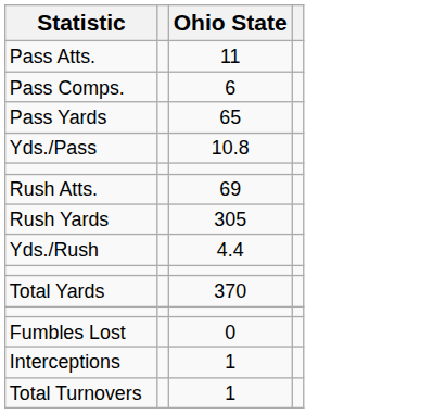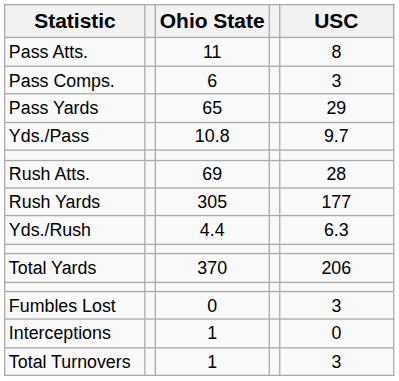 <table class="wikitable">
 <tr>
 <th scope="col" align="left" width="100px">Statistic</th>
 <th></th>
 <th scope="col" text-align="center" width="80px">Ohio State</th>
 <th></th>
+<th scope="col" text-align="center" width="80px">USC</th>
 </tr>
 <tr>
 <td style="font-size:85%;">Pass Atts.</td>
 <td></td>
 <td style="text-align: center; font-size:85%;">11</td>
 <td></td>
+<td style="text-align: center; font-size:85%;">8</td>
 </tr>
 <tr>
 <td style="font-size:85%;">Pass Comps.</td>
 <td></td>
 <td style="text-align: center; font-size:85%;">6</td>
 <td></td>
+<td style="text-align: center; font-size:85%;">3</td>
 </tr>
 <tr>
 <td style="font-size:85%;">Pass Yards</td>
 <td></td>
 <td style="text-align: center; font-size:85%;">65</td>
 <td></td>
+<td style="text-align: center; font-size:85%;">29</td>
 </tr>
 <tr>
 <td style="font-size:85%;">Yds./Pass</td>
 <td></td>
 <td style="text-align: center; font-size:85%;">10.8</td>
 <td></td>
+<td style="text-align: center; font-size:85%;">9.7</td>
 </tr>
 <tr>
+<td></td>
 <td></td>
 <td></td>
 <td></td>
 <td></td>
 </tr>
 <tr>
 <td style="font-size:85%;">Rush Atts.</td>
 <td></td>
 <td style="text-align: center; font-size:85%;">69</td>
 <td></td>
+<td style="text-align: center; font-size:85%;">28</td>
 </tr>
 <tr>
 <td style="font-size:85%;">Rush Yards</td>
 <td></td>
 <td style="text-align: center; font-size:85%;">305</td>
 <td></td>
+<td style="text-align: center; font-size:85%;">177</td>
 </tr>
 <tr>
 <td style="font-size:85%;">Yds./Rush</td>
 <td></td>
 <td style="text-align: center; font-size:85%;">4.4</td>
 <td></td>
+<td style="text-align: center; font-size:85%;">6.3</td>
 </tr>
 <tr>
+<td></td>
 <td></td>
 <td></td>
 <td></td>
 <td></td>
 </tr>
 <tr>
 <td style="font-size:85%;">Total Yards</td>
 <td></td>
 <td style="text-align: center; font-size:85%;">370</td>
 <td></td>
+<td style="text-align: center; font-size:85%;">206</td>
 </tr>
 <tr>
+<td></td>
 <td></td>
 <td></td>
 <td></td>
 <td></td>
 </tr>
 <tr>
 <td style="font-size:85%;">Fumbles Lost</td>
 <td></td>
 <td style="text-align: center; font-size:85%;">0</td>
 <td></td>
+<td style="text-align: center; font-size:85%;">3</td>
 </tr>
 <tr>
 <td style="font-size:85%;">Interceptions</td>
 <td></td>
 <td style="text-align: center; font-size:85%;">1</td>
 <td></td>
+<td style="text-align: center; font-size:85%;">0</td>
 </tr>
 <tr>
 <td style="font-size:85%;">Total Turnovers</td>
 <td></td>
 <td style="text-align: center; font-size:85%;">1</td>
 <td></td>
+<td style="text-align: center; font-size:85%;">3</td>
 </tr>
 </table>
